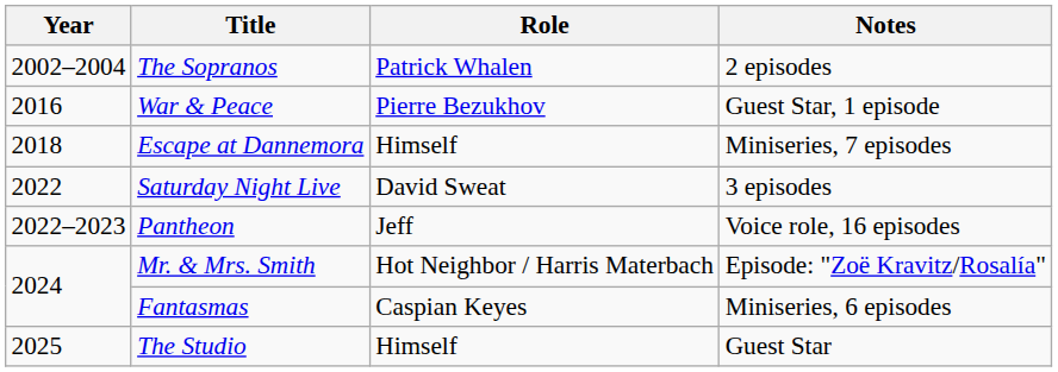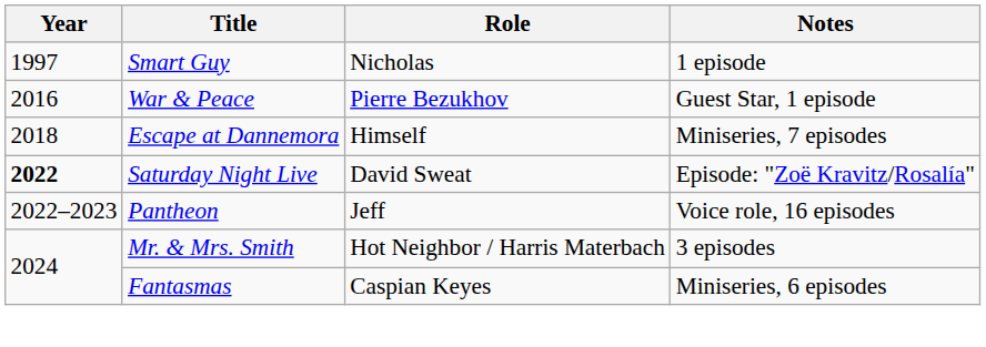 <table class="wikitable sortable unsortable">
 <tr>
 <th>Year</th>
 <th>Title</th>
 <th>Role</th>
 <th class="unsortable">Notes</th>
 </tr>
 <tr>
-<td>2002–2004</td>
-<td><em><a href='#'>The Sopranos</a></em></td>
-<td><a href='#'>Patrick Whalen</a></td>
-<td>2 episodes</td>
+<td>1997</td>
+<td><em><a href='#'>Smart Guy</a></em></td>
+<td>Nicholas</td>
+<td>1 episode</td>
 </tr>
 <tr>
 <td>2016</td>
 <td><em><a href='#'>War & Peace</a></em></td>
 <td><a href='#'>Pierre Bezukhov</a></td>
 <td>Guest Star, 1 episode <em></em></td>
 </tr>
 <tr>
 <td>2018</td>
 <td><em><a href='#'>Escape at Dannemora</a></em></td>
 <td>Himself</td>
 <td>Miniseries, 7 episodes</td>
 </tr>
 <tr>
-<td>2022</td>
+<td><strong>2022</strong></td>
 <td><em><a href='#'>Saturday Night Live</a></em></td>
 <td>David Sweat</td>
-<td>3 episodes</td>
+<td>Episode: "<a href='#'>Zoë Kravitz</a>/<a href='#'>Rosalía</a>"</td>
 </tr>
 <tr>
 <td>2022–2023</td>
 <td><em><a href='#'>Pantheon</a></em></td>
 <td>Jeff</td>
 <td>Voice role, 16 episodes</td>
 </tr>
 <tr>
 <td rowspan="2">2024</td>
 <td><em><a href='#'>Mr. & Mrs. Smith</a></em></td>
 <td>Hot Neighbor / Harris Materbach</td>
-<td>Episode: "<a href='#'>Zoë Kravitz</a>/<a href='#'>Rosalía</a>"</td>
+<td>3 episodes</td>
 </tr>
 <tr>
 <td><em><a href='#'>Fantasmas</a></em></td>
 <td>Caspian Keyes</td>
 <td>Miniseries, 6 episodes</td>
 </tr>
-<tr>
-<td>2025</td>
-<td><em><a href='#'>The Studio</a></em></td>
-<td>Himself</td>
-<td>Guest Star <em></em></td>
-</tr>
 </table>
